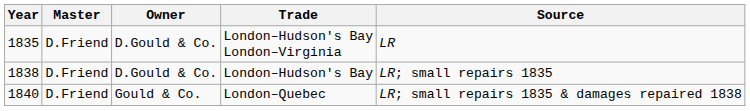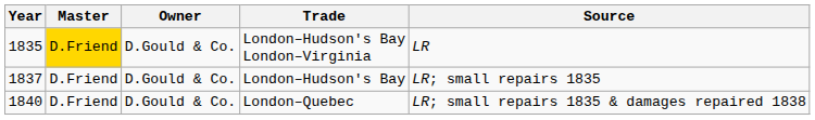 <table class="sortable wikitable">
 <tr>
 <th>Year</th>
 <th>Master</th>
 <th>Owner</th>
 <th>Trade</th>
 <th>Source</th>
 </tr>
 <tr>
 <td>1835</td>
-<td>D.Friend</td>
+<td style="background: gold;">D.Friend</td>
 <td>D.Gould & Co.</td>
 <td>London–Hudson's Bay<br>London–Virginia</td>
 <td><em>LR</em></td>
 </tr>
 <tr>
-<td>1838</td>
+<td>1837</td>
 <td>D.Friend</td>
 <td>D.Gould & Co.</td>
 <td>London–Hudson's Bay</td>
 <td><em>LR</em>; small repairs 1835</td>
 </tr>
 <tr>
 <td>1840</td>
 <td>D.Friend</td>
-<td>Gould & Co.</td>
+<td>D.Gould & Co.</td>
 <td>London–Quebec</td>
 <td><em>LR</em>; small repairs 1835 & damages repaired 1838</td>
 </tr>
 <tr>
 </tr>
 </table>
